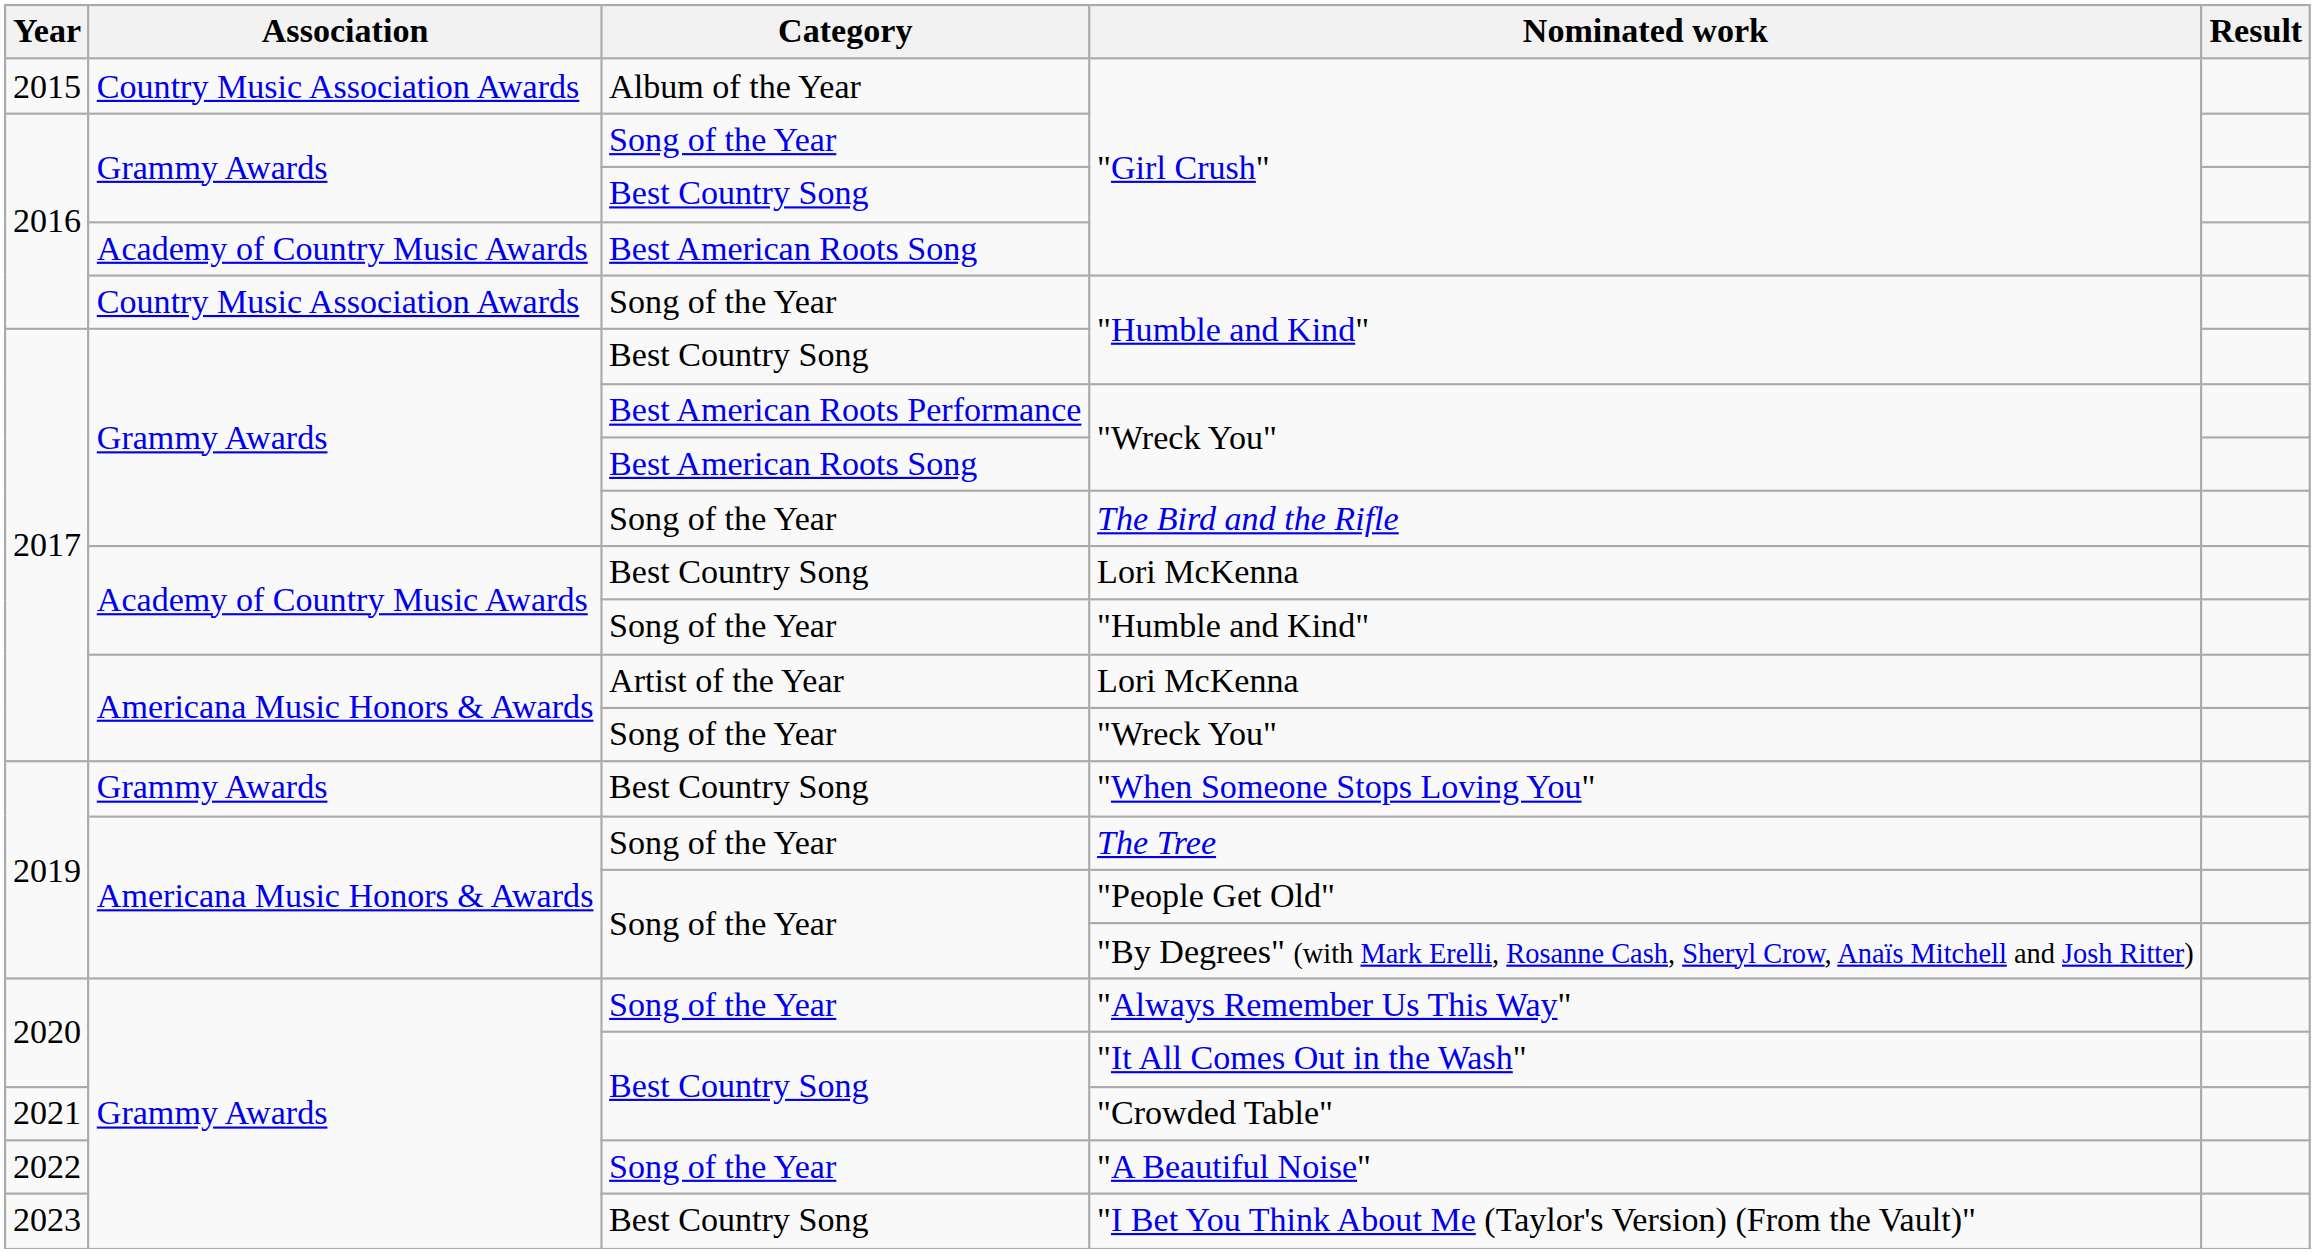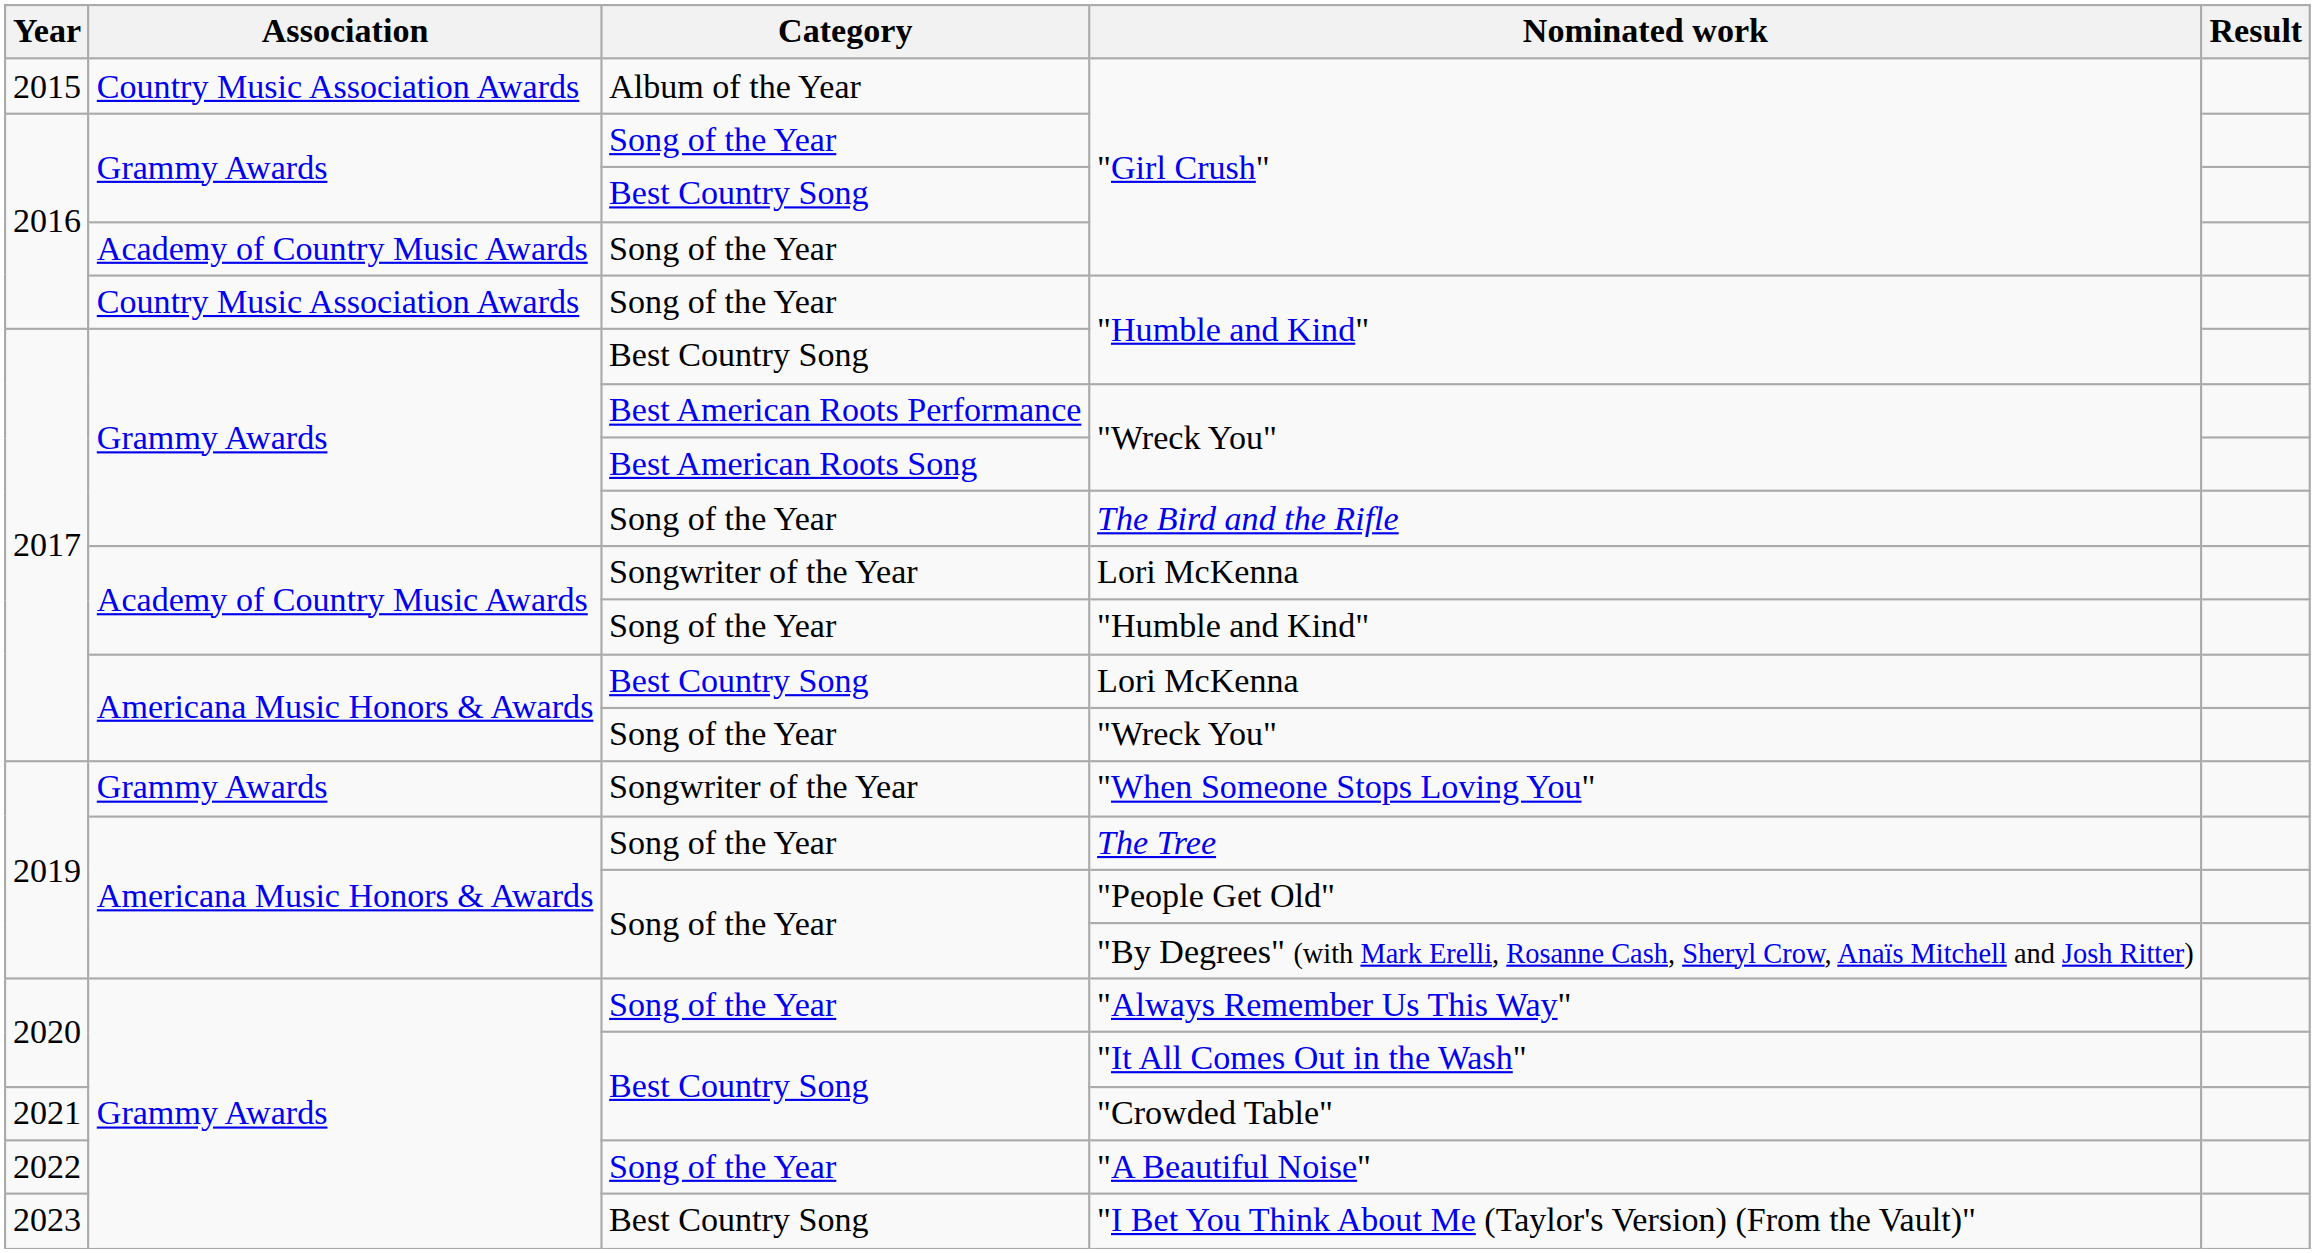 <table class="wikitable">
 <tr>
 <th>Year</th>
 <th>Association</th>
 <th>Category</th>
 <th>Nominated work</th>
 <th>Result</th>
 </tr>
 <tr>
 <td>2015</td>
 <td><a href='#'>Country Music Association Awards</a></td>
 <td>Album of the Year</td>
 <td rowspan="4">"<a href='#'>Girl Crush</a>"</td>
 <td></td>
 </tr>
 <tr>
 <td rowspan="4">2016</td>
 <td rowspan="2"><a href='#'>Grammy Awards</a></td>
 <td><a href='#'>Song of the Year</a></td>
 <td></td>
 </tr>
 <tr>
 <td><a href='#'>Best Country Song</a></td>
 <td></td>
 </tr>
 <tr>
 <td><a href='#'>Academy of Country Music Awards</a></td>
-<td><a href='#'>Best American Roots Song</a></td>
+<td>Song of the Year</td>
 <td></td>
 </tr>
 <tr>
 <td><a href='#'>Country Music Association Awards</a></td>
 <td>Song of the Year</td>
 <td rowspan="2">"<a href='#'>Humble and Kind</a>"</td>
 <td></td>
 </tr>
 <tr>
 <td rowspan="8">2017</td>
 <td rowspan="4"><a href='#'>Grammy Awards</a></td>
 <td>Best Country Song</td>
 <td></td>
 </tr>
 <tr>
 <td><a href='#'>Best American Roots Performance</a></td>
 <td rowspan="2">"Wreck You"</td>
 <td></td>
 </tr>
 <tr>
 <td><a href='#'>Best American Roots Song</a></td>
 <td></td>
 </tr>
 <tr>
 <td>Song of the Year</td>
 <td><em><a href='#'>The Bird and the Rifle</a></em></td>
 <td></td>
 </tr>
 <tr>
 <td rowspan="2"><a href='#'>Academy of Country Music Awards</a></td>
-<td>Best Country Song</td>
+<td>Songwriter of the Year</td>
 <td>Lori McKenna</td>
 <td></td>
 </tr>
 <tr>
 <td>Song of the Year</td>
 <td>"Humble and Kind"</td>
 <td></td>
 </tr>
 <tr>
 <td rowspan="2"><a href='#'>Americana Music Honors & Awards</a></td>
-<td>Artist of the Year</td>
+<td><a href='#'>Best Country Song</a></td>
 <td>Lori McKenna</td>
 <td></td>
 </tr>
 <tr>
 <td>Song of the Year</td>
 <td>"Wreck You"</td>
 <td></td>
 </tr>
 <tr>
 <td rowspan=4>2019</td>
 <td><a href='#'>Grammy Awards</a></td>
-<td>Best Country Song</td>
+<td>Songwriter of the Year</td>
 <td>"<a href='#'>When Someone Stops Loving You</a>"</td>
 <td></td>
 </tr>
 <tr>
 <td rowspan=3><a href='#'>Americana Music Honors & Awards</a></td>
 <td>Song of the Year</td>
 <td><em><a href='#'>The Tree</a></em></td>
 <td></td>
 </tr>
 <tr>
 <td rowspan=2>Song of the Year</td>
 <td>"People Get Old"</td>
 <td></td>
 </tr>
 <tr>
 <td>"By Degrees" <small>(with <a href='#'>Mark Erelli</a>, <a href='#'>Rosanne Cash</a>, <a href='#'>Sheryl Crow</a>, <a href='#'>Anaïs Mitchell</a> and <a href='#'>Josh Ritter</a>)</small></td>
 <td></td>
 </tr>
 <tr>
 <td rowspan="2">2020</td>
 <td rowspan="5"><a href='#'>Grammy Awards</a></td>
 <td><a href='#'>Song of the Year</a></td>
 <td>"<a href='#'>Always Remember Us This Way</a>"</td>
 <td></td>
 </tr>
 <tr>
 <td rowspan="2"><a href='#'>Best Country Song</a></td>
 <td>"<a href='#'>It All Comes Out in the Wash</a>"</td>
 <td></td>
 </tr>
 <tr>
 <td>2021</td>
 <td>"Crowded Table"</td>
 <td></td>
 </tr>
 <tr>
 <td>2022</td>
 <td><a href='#'>Song of the Year</a></td>
 <td>"<a href='#'>A Beautiful Noise</a>"</td>
 <td></td>
 </tr>
 <tr>
 <td>2023</td>
 <td>Best Country Song</td>
 <td>"<a href='#'>I Bet You Think About Me</a> (Taylor's Version) (From the Vault)"</td>
 <td></td>
 </tr>
 </table>
